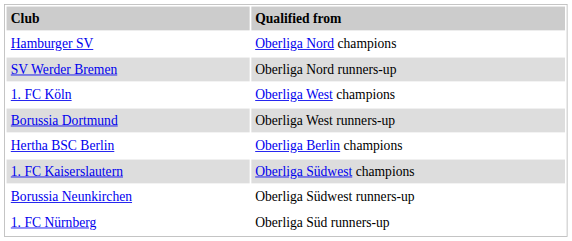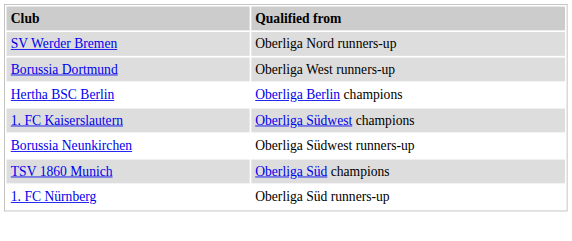 <table style="border:1px solid #bbb;background:#fff;" cellpadding="5" cellspacing="2" width="75%">
 <tr style="background:#ccc;font-weight:bold">
 <td>Club</td>
 <td>Qualified from</td>
 </tr>
-<tr>
-<td><a href='#'>Hamburger SV</a></td>
-<td><a href='#'>Oberliga Nord</a> champions</td>
-</tr>
 <tr style="background:#ddd">
 <td><a href='#'>SV Werder Bremen</a></td>
 <td>Oberliga Nord runners-up</td>
-</tr>
-<tr>
-<td><a href='#'>1. FC Köln</a></td>
-<td><a href='#'>Oberliga West</a> champions</td>
 </tr>
 <tr style="background:#ddd">
 <td><a href='#'>Borussia Dortmund</a></td>
 <td>Oberliga West runners-up</td>
 </tr>
 <tr>
 <td><a href='#'>Hertha BSC Berlin</a></td>
 <td><a href='#'>Oberliga Berlin</a> champions</td>
 </tr>
 <tr style="background:#ddd">
 <td><a href='#'>1. FC Kaiserslautern</a></td>
 <td><a href='#'>Oberliga Südwest</a> champions</td>
 </tr>
 <tr>
 <td><a href='#'>Borussia Neunkirchen</a></td>
 <td>Oberliga Südwest runners-up</td>
 </tr>
+<tr style="background:#ddd">
+<td><a href='#'>TSV 1860 Munich</a></td>
+<td><a href='#'>Oberliga Süd</a> champions</td>
+</tr>
 <tr>
 <td><a href='#'>1. FC Nürnberg</a></td>
 <td>Oberliga Süd runners-up</td>
 </tr>
 </table>
